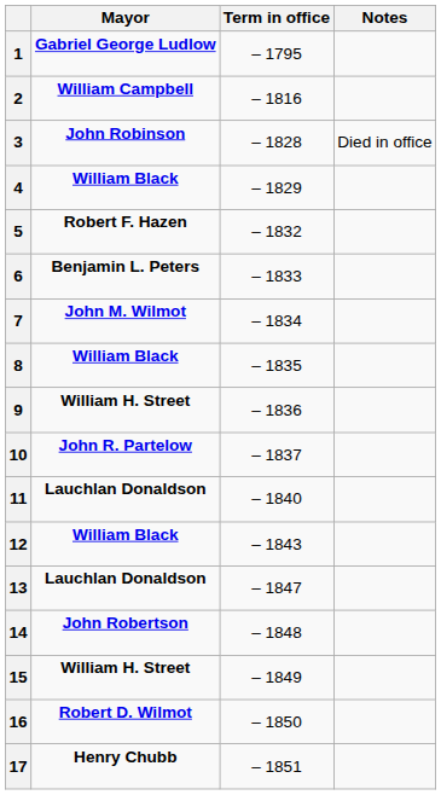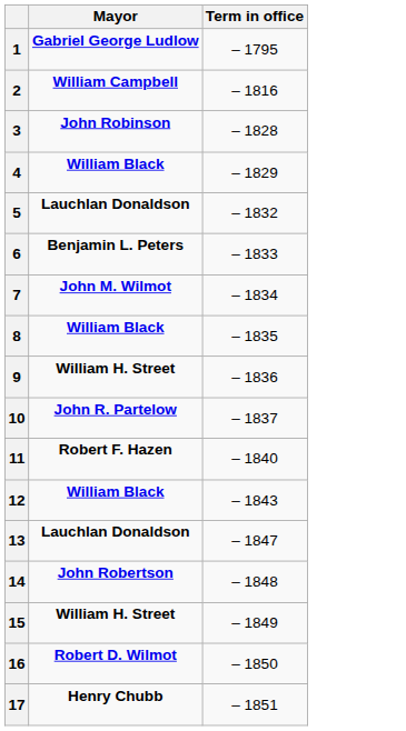 <table class="wikitable sortable" style="text-align:center;">
 <tr>
 <th scope="col" data-sort-type="number"></th>
 <th scope="col">Mayor</th>
 <th scope="col">Term in office</th>
-<th scope="col">Notes</th>
 </tr>
 <tr>
 <th scope="row">1</th>
 <td><strong><a href='#'>Gabriel George Ludlow</a></strong><br><br></td>
 <td> – 1795</td>
-<td></td>
 </tr>
 <tr>
 <th scope="row">2</th>
 <td><strong><a href='#'>William Campbell</a></strong><br><br></td>
 <td> – 1816</td>
-<td></td>
 </tr>
 <tr>
 <th scope="row">3</th>
 <td><strong><a href='#'>John Robinson</a></strong><br><br></td>
 <td> – 1828</td>
-<td>Died in office</td>
 </tr>
 <tr>
 <th scope="row">4</th>
 <td><strong><a href='#'>William Black</a></strong><br><br></td>
 <td> – 1829</td>
-<td></td>
 </tr>
 <tr>
 <th scope="row">5</th>
-<td><strong>Robert F. Hazen</strong><br><br></td>
+<td><strong>Lauchlan Donaldson</strong><br><br></td>
 <td> – 1832</td>
-<td></td>
 </tr>
 <tr>
 <th scope="row">6</th>
 <td><strong>Benjamin L. Peters</strong><br><br></td>
 <td> – 1833</td>
-<td></td>
 </tr>
 <tr>
 <th scope="row">7</th>
 <td><strong><a href='#'>John M. Wilmot</a></strong><br><br></td>
 <td> – 1834</td>
-<td></td>
 </tr>
 <tr>
 <th scope="row">8</th>
 <td><strong><a href='#'>William Black</a></strong><br><br></td>
 <td> – 1835</td>
-<td></td>
 </tr>
 <tr>
 <th scope="row">9</th>
 <td><strong>William H. Street</strong><br><br></td>
 <td> – 1836</td>
-<td></td>
 </tr>
 <tr>
 <th scope="row">10</th>
 <td><strong><a href='#'>John R. Partelow</a></strong><br><br></td>
 <td> – 1837</td>
-<td></td>
 </tr>
 <tr>
 <th scope="row">11</th>
-<td><strong>Lauchlan Donaldson</strong><br><br></td>
+<td><strong>Robert F. Hazen</strong><br><br></td>
 <td> – 1840</td>
-<td></td>
 </tr>
 <tr>
 <th scope="row">12</th>
 <td><strong><a href='#'>William Black</a></strong><br><br></td>
 <td> – 1843</td>
-<td></td>
 </tr>
 <tr>
 <th scope="row">13</th>
 <td><strong>Lauchlan Donaldson</strong><br><br></td>
 <td> – 1847</td>
-<td></td>
 </tr>
 <tr>
 <th scope="row">14</th>
 <td><strong><a href='#'>John Robertson</a></strong><br><br></td>
 <td> – 1848</td>
-<td></td>
 </tr>
 <tr>
 <th scope="row">15</th>
 <td><strong>William H. Street</strong><br><br></td>
 <td> – 1849</td>
-<td></td>
 </tr>
 <tr>
 <th scope="row">16</th>
 <td><strong><a href='#'>Robert D. Wilmot</a></strong><br><br></td>
 <td> – 1850</td>
-<td></td>
 </tr>
 <tr>
 <th scope="row">17</th>
 <td><strong>Henry Chubb</strong><br><br></td>
 <td> – 1851</td>
-<td></td>
 </tr>
 </table>
